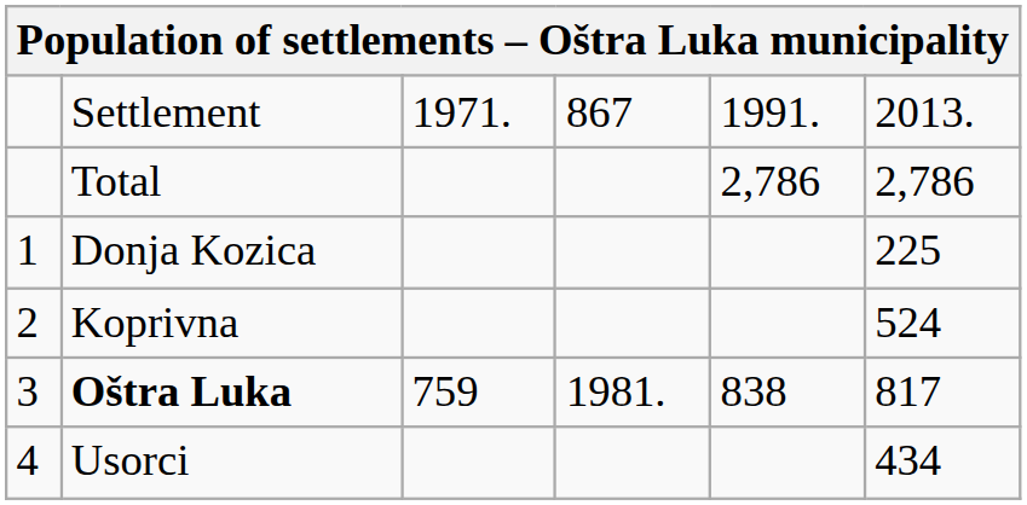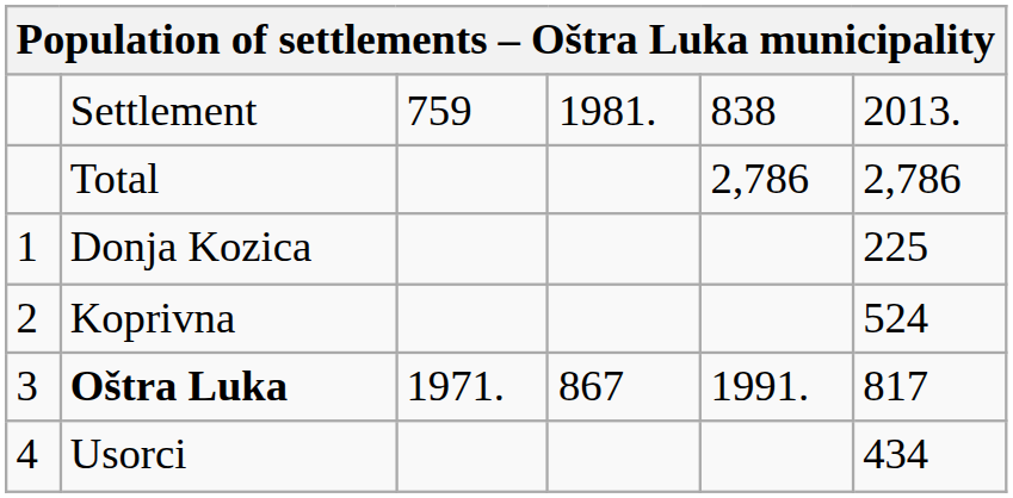 <table class="wikitable">
 <tr>
 <th colspan="6">Population of settlements – Oštra Luka municipality</th>
 </tr>
 <tr>
 <td></td>
 <td>Settlement</td>
-<td>1971.</td>
-<td>867</td>
-<td>1991.</td>
+<td>759</td>
+<td>1981.</td>
+<td>838</td>
 <td>2013.</td>
 </tr>
 <tr>
 <td></td>
 <td>Total</td>
 <td></td>
 <td></td>
 <td>2,786</td>
 <td>2,786</td>
 </tr>
 <tr>
 <td>1</td>
 <td>Donja Kozica</td>
 <td></td>
 <td></td>
 <td></td>
 <td>225</td>
 </tr>
 <tr>
 <td>2</td>
 <td>Koprivna</td>
 <td></td>
 <td></td>
 <td></td>
 <td>524</td>
 </tr>
 <tr>
 <td>3</td>
 <td><strong>Oštra Luka</strong></td>
-<td>759</td>
-<td>1981.</td>
-<td>838</td>
+<td>1971.</td>
+<td>867</td>
+<td>1991.</td>
 <td>817</td>
 </tr>
 <tr>
 <td>4</td>
 <td>Usorci</td>
 <td></td>
 <td></td>
 <td></td>
 <td>434</td>
 </tr>
 </table>
